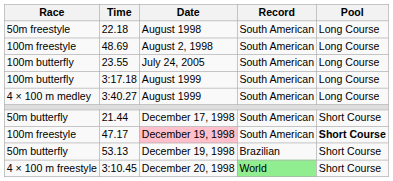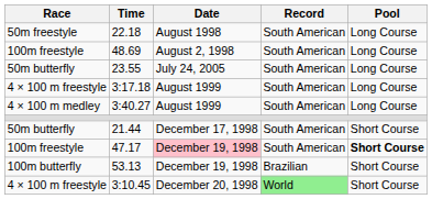 <table class="wikitable">
 <tr>
 <th>Race</th>
 <th>Time</th>
 <th>Date</th>
 <th>Record</th>
 <th>Pool</th>
 </tr>
 <tr>
 <td>50m freestyle</td>
 <td>22.18</td>
 <td>August 1998</td>
 <td>South American</td>
 <td>Long Course</td>
 </tr>
 <tr>
 <td>100m freestyle</td>
 <td>48.69</td>
 <td>August 2, 1998</td>
 <td>South American</td>
 <td>Long Course</td>
 </tr>
 <tr>
-<td>100m butterfly</td>
+<td>50m butterfly</td>
 <td>23.55</td>
 <td>July 24, 2005</td>
 <td>South American</td>
 <td>Long Course</td>
 </tr>
 <tr>
-<td>100m butterfly</td>
+<td>4 × 100 m freestyle</td>
 <td>3:17.18</td>
 <td>August 1999</td>
 <td>South American</td>
 <td>Long Course</td>
 </tr>
 <tr>
 <td>4 × 100 m medley</td>
 <td>3:40.27</td>
 <td>August 1999</td>
 <td>South American</td>
 <td>Long Course</td>
 </tr>
 <tr bgcolor=#DDDDDD>
 <td colspan=7></td>
 </tr>
 <tr>
 <td>50m butterfly</td>
 <td>21.44</td>
 <td>December 17, 1998</td>
 <td>South American</td>
 <td>Short Course</td>
 </tr>
 <tr>
 <td>100m freestyle</td>
 <td>47.17</td>
 <td style="background: pink;">December 19, 1998</td>
 <td>South American</td>
 <td><strong>Short Course</strong></td>
 </tr>
 <tr>
-<td>50m butterfly</td>
+<td>100m butterfly</td>
 <td>53.13</td>
 <td>December 19, 1998</td>
 <td>Brazilian</td>
 <td>Short Course</td>
 </tr>
 <tr>
 <td>4 × 100 m freestyle</td>
 <td>3:10.45</td>
 <td>December 20, 1998</td>
 <td style="background: lightgreen;">World</td>
 <td>Short Course</td>
 </tr>
 </table>
